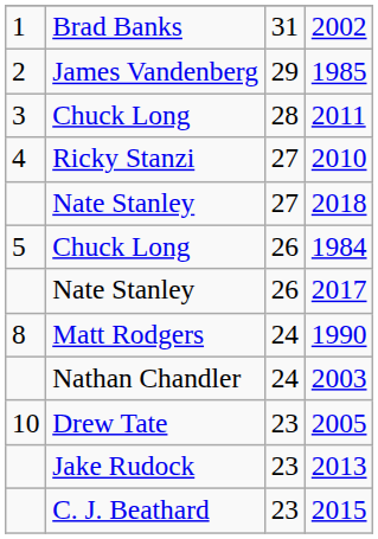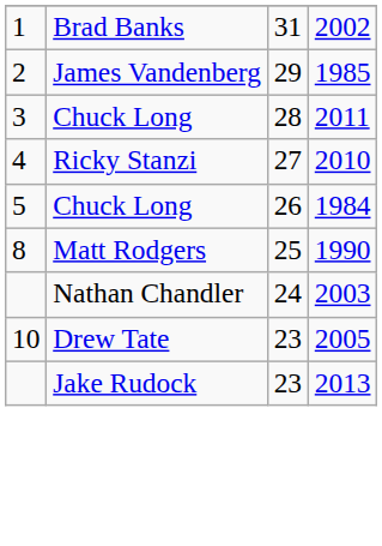 <table class="wikitable">
 <tr>
 </tr>
 <tr>
 <td>1</td>
 <td><a href='#'>Brad Banks</a></td>
 <td><abbr>31</abbr></td>
 <td><a href='#'>2002</a></td>
 </tr>
 <tr>
 <td>2</td>
 <td><a href='#'>James Vandenberg</a></td>
 <td><abbr>29</abbr></td>
 <td><a href='#'>1985</a></td>
 </tr>
 <tr>
 <td>3</td>
 <td><a href='#'>Chuck Long</a></td>
 <td><abbr>28</abbr></td>
 <td><a href='#'>2011</a></td>
 </tr>
 <tr>
 <td>4</td>
 <td><a href='#'>Ricky Stanzi</a></td>
 <td><abbr>27</abbr></td>
 <td><a href='#'>2010</a></td>
 </tr>
 <tr>
-<td></td>
-<td><a href='#'>Nate Stanley</a></td>
-<td><abbr>27</abbr></td>
-<td><a href='#'>2018</a></td>
-</tr>
-<tr>
 <td>5</td>
 <td><a href='#'>Chuck Long</a></td>
 <td><abbr>26</abbr></td>
 <td><a href='#'>1984</a></td>
 </tr>
 <tr>
-<td></td>
-<td>Nate Stanley</td>
-<td><abbr>26</abbr></td>
-<td><a href='#'>2017</a></td>
-</tr>
-<tr>
 <td>8</td>
 <td><a href='#'>Matt Rodgers</a></td>
-<td><abbr>24</abbr></td>
+<td><abbr>25</abbr></td>
 <td><a href='#'>1990</a></td>
 </tr>
 <tr>
 <td></td>
 <td>Nathan Chandler</td>
 <td><abbr>24</abbr></td>
 <td><a href='#'>2003</a></td>
 </tr>
 <tr>
 <td>10</td>
 <td><a href='#'>Drew Tate</a></td>
 <td><abbr>23</abbr></td>
 <td><a href='#'>2005</a></td>
 </tr>
 <tr>
 <td></td>
 <td><a href='#'>Jake Rudock</a></td>
 <td><abbr>23</abbr></td>
 <td><a href='#'>2013</a></td>
 </tr>
-<tr>
-<td></td>
-<td><a href='#'>C. J. Beathard</a></td>
-<td><abbr>23</abbr></td>
-<td><a href='#'>2015</a></td>
-</tr>
 </table>
